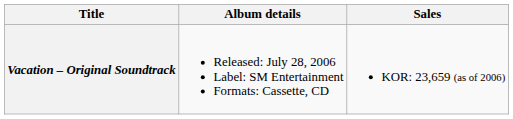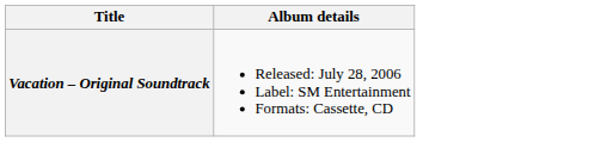 <table class="wikitable plainrowheaders unsortable">
 <tr>
 <th scope="col">Title</th>
 <th scope="col">Album details</th>
-<th scope="col">Sales</th>
 </tr>
 <tr>
 <th scope="row"><em>Vacation – Original Soundtrack</em></th>
 <td><br><ul><li>Released: July 28, 2006</li><li>Label: SM Entertainment</li><li>Formats: Cassette, CD</li></ul></td>
-<td><br><ul><li>KOR: 23,659 <small>(as of 2006)</small></li></ul></td>
 </tr>
 </table>
